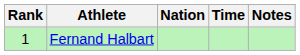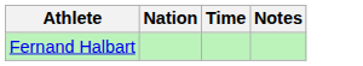 <table class="wikitable sortable" style="text-align:center">
 <tr>
-<th>Rank</th>
 <th>Athlete</th>
 <th>Nation</th>
 <th>Time</th>
 <th>Notes</th>
 </tr>
 <tr bgcolor=bbf3bb>
-<td>1</td>
 <td align=left><a href='#'>Fernand Halbart</a></td>
 <td align=left></td>
 <td></td>
 <td></td>
 </tr>
 </table>
